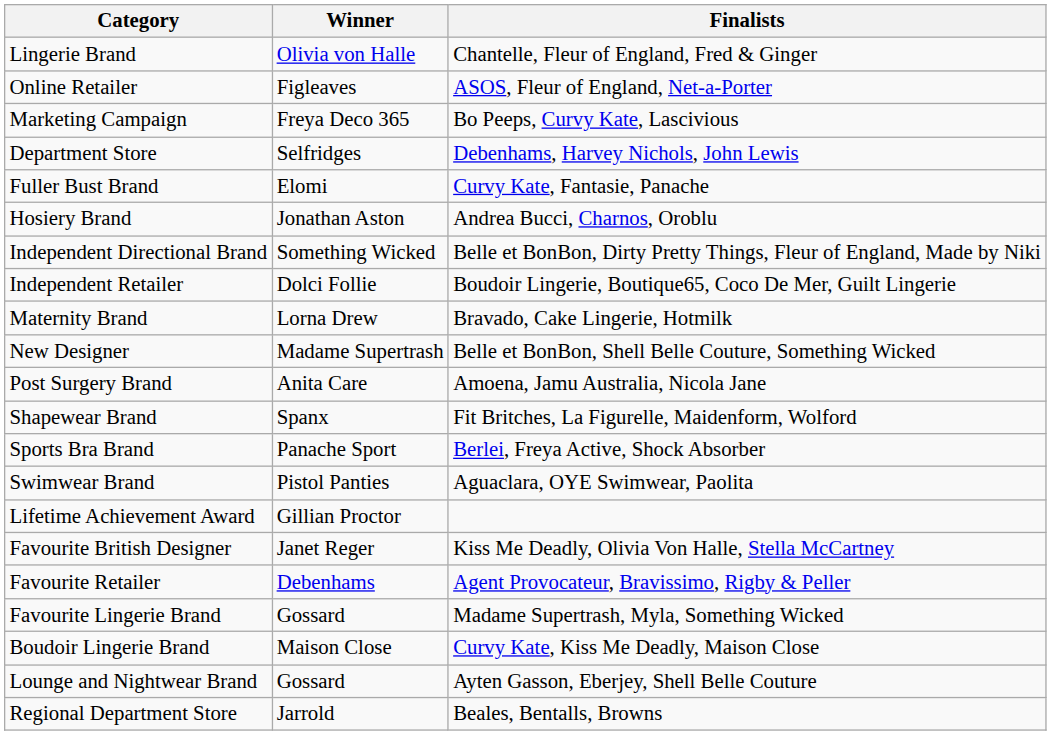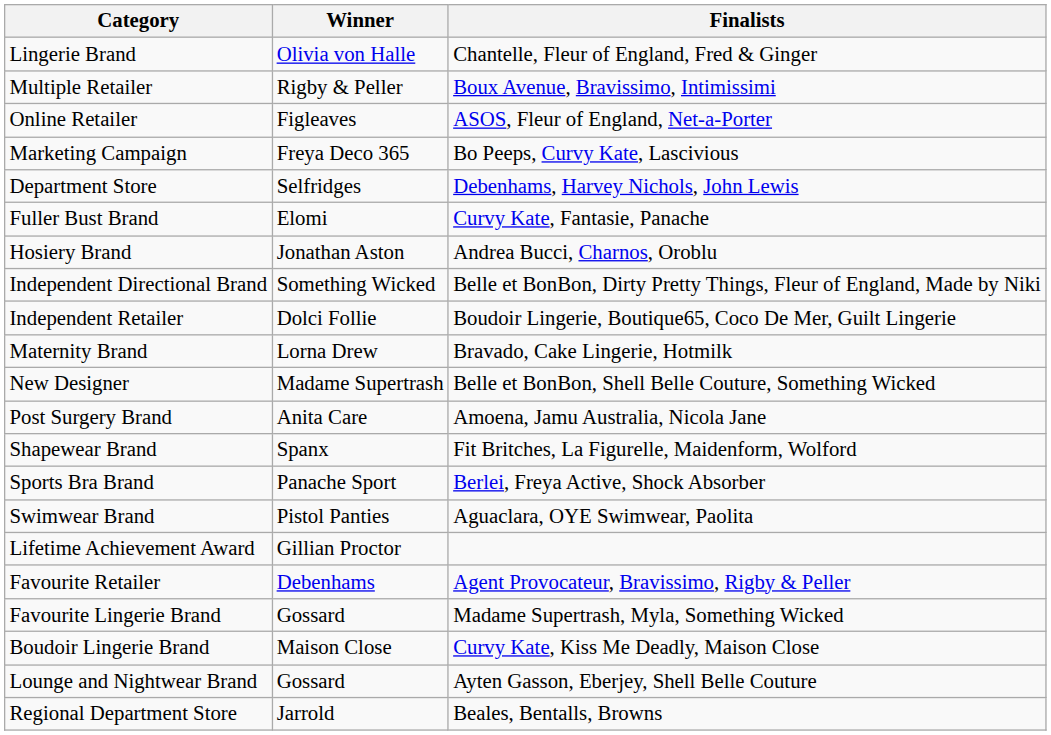 <table class=wikitable>
 <tr>
 <th>Category</th>
 <th>Winner</th>
 <th>Finalists</th>
 </tr>
 <tr>
 <td>Lingerie Brand</td>
 <td><a href='#'>Olivia von Halle</a></td>
 <td>Chantelle, Fleur of England, Fred & Ginger</td>
+</tr>
+<tr>
+<td>Multiple Retailer</td>
+<td>Rigby & Peller</td>
+<td><a href='#'>Boux Avenue</a>, <a href='#'>Bravissimo</a>, <a href='#'>Intimissimi</a></td>
 </tr>
 <tr>
 <td>Online Retailer</td>
 <td>Figleaves</td>
 <td><a href='#'>ASOS</a>, Fleur of England, <a href='#'>Net-a-Porter</a></td>
 </tr>
 <tr>
 <td>Marketing Campaign</td>
 <td>Freya Deco 365</td>
 <td>Bo Peeps, <a href='#'>Curvy Kate</a>, Lascivious</td>
 </tr>
 <tr>
 <td>Department Store</td>
 <td>Selfridges</td>
 <td><a href='#'>Debenhams</a>, <a href='#'>Harvey Nichols</a>, <a href='#'>John Lewis</a></td>
 </tr>
 <tr>
 <td>Fuller Bust Brand</td>
 <td>Elomi</td>
 <td><a href='#'>Curvy Kate</a>, Fantasie, Panache</td>
 </tr>
 <tr>
 <td>Hosiery Brand</td>
 <td>Jonathan Aston</td>
 <td>Andrea Bucci, <a href='#'>Charnos</a>, Oroblu</td>
 </tr>
 <tr>
 <td>Independent Directional Brand</td>
 <td>Something Wicked</td>
 <td>Belle et BonBon, Dirty Pretty Things, Fleur of England, Made by Niki</td>
 </tr>
 <tr>
 <td>Independent Retailer</td>
 <td>Dolci Follie</td>
 <td>Boudoir Lingerie, Boutique65, Coco De Mer, Guilt Lingerie</td>
 </tr>
 <tr>
 <td>Maternity Brand</td>
 <td>Lorna Drew</td>
 <td>Bravado, Cake Lingerie, Hotmilk</td>
 </tr>
 <tr>
 <td>New Designer</td>
 <td>Madame Supertrash</td>
 <td>Belle et BonBon, Shell Belle Couture, Something Wicked</td>
 </tr>
 <tr>
 <td>Post Surgery Brand</td>
 <td>Anita Care</td>
 <td>Amoena, Jamu Australia, Nicola Jane</td>
 </tr>
 <tr>
 <td>Shapewear Brand</td>
 <td>Spanx</td>
 <td>Fit Britches, La Figurelle, Maidenform, Wolford</td>
 </tr>
 <tr>
 <td>Sports Bra Brand</td>
 <td>Panache Sport</td>
 <td><a href='#'>Berlei</a>, Freya Active, Shock Absorber</td>
 </tr>
 <tr>
 <td>Swimwear Brand</td>
 <td>Pistol Panties</td>
 <td>Aguaclara, OYE Swimwear, Paolita</td>
 </tr>
 <tr>
 <td>Lifetime Achievement Award</td>
 <td>Gillian Proctor</td>
 <td></td>
 </tr>
 <tr>
-<td>Favourite British Designer</td>
-<td>Janet Reger</td>
-<td>Kiss Me Deadly, Olivia Von Halle, <a href='#'>Stella McCartney</a></td>
-</tr>
-<tr>
 <td>Favourite Retailer</td>
 <td><a href='#'>Debenhams</a></td>
 <td><a href='#'>Agent Provocateur</a>, <a href='#'>Bravissimo</a>, <a href='#'>Rigby & Peller</a></td>
 </tr>
 <tr>
 <td>Favourite Lingerie Brand</td>
 <td>Gossard</td>
 <td>Madame Supertrash, Myla, Something Wicked</td>
 </tr>
 <tr>
 <td>Boudoir Lingerie Brand</td>
 <td>Maison Close</td>
 <td><a href='#'>Curvy Kate</a>, Kiss Me Deadly, Maison Close</td>
 </tr>
 <tr>
 <td>Lounge and Nightwear Brand</td>
 <td>Gossard</td>
 <td>Ayten Gasson, Eberjey, Shell Belle Couture</td>
 </tr>
 <tr>
 <td>Regional Department Store</td>
 <td>Jarrold</td>
 <td>Beales, Bentalls, Browns</td>
 </tr>
 </table>
